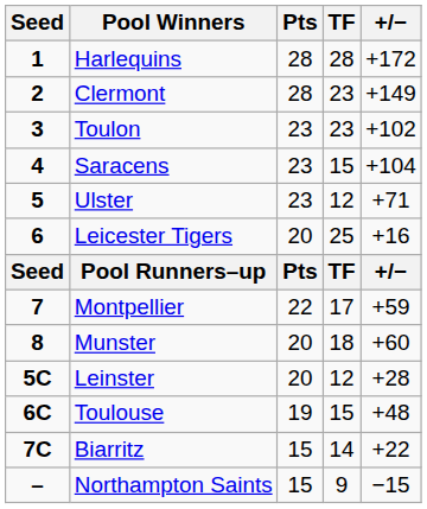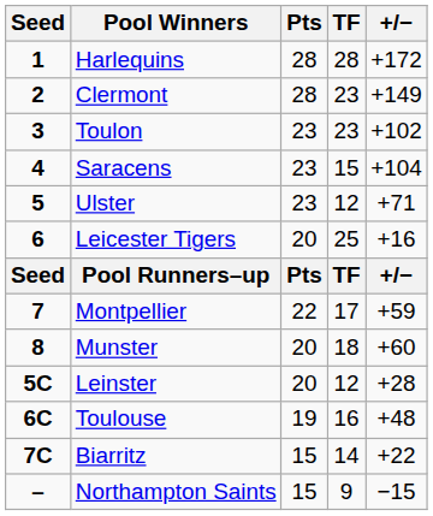 <table class="wikitable" style="text-align: center;">
 <tr>
 <th>Seed</th>
 <th>Pool Winners</th>
 <th>Pts</th>
 <th>TF</th>
 <th>+/−</th>
 </tr>
 <tr>
 <td><strong>1</strong></td>
 <td align=left> <a href='#'>Harlequins</a></td>
 <td>28</td>
 <td>28</td>
 <td>+172</td>
 </tr>
 <tr>
 <td><strong>2</strong></td>
 <td align=left> <a href='#'>Clermont</a></td>
 <td>28</td>
 <td>23</td>
 <td>+149</td>
 </tr>
 <tr>
 <td><strong>3</strong></td>
 <td align=left> <a href='#'>Toulon</a></td>
 <td>23</td>
 <td>23</td>
 <td>+102</td>
 </tr>
 <tr>
 <td><strong>4</strong></td>
 <td align=left> <a href='#'>Saracens</a></td>
 <td>23</td>
 <td>15</td>
 <td>+104</td>
 </tr>
 <tr>
 <td><strong>5</strong></td>
 <td align=left> <a href='#'>Ulster</a></td>
 <td>23</td>
 <td>12</td>
 <td>+71</td>
 </tr>
 <tr>
 <td><strong>6</strong></td>
 <td align=left> <a href='#'>Leicester Tigers</a></td>
 <td>20</td>
 <td>25</td>
 <td>+16</td>
 </tr>
 <tr>
 <th>Seed</th>
 <th>Pool Runners–up</th>
 <th>Pts</th>
 <th>TF</th>
 <th>+/−</th>
 </tr>
 <tr>
 <td><strong>7</strong></td>
 <td align=left> <a href='#'>Montpellier</a></td>
 <td>22</td>
 <td>17</td>
 <td>+59</td>
 </tr>
 <tr>
 <td><strong>8</strong></td>
 <td align=left> <a href='#'>Munster</a></td>
 <td>20</td>
 <td>18</td>
 <td>+60</td>
 </tr>
 <tr>
 <td><strong>5C</strong></td>
 <td align=left> <a href='#'>Leinster</a></td>
 <td>20</td>
 <td>12</td>
 <td>+28</td>
 </tr>
 <tr>
 <td><strong>6C</strong></td>
 <td align=left> <a href='#'>Toulouse</a></td>
 <td>19</td>
-<td>15</td>
+<td>16</td>
 <td>+48</td>
 </tr>
 <tr>
 <td><strong>7C</strong></td>
 <td align=left> <a href='#'>Biarritz</a></td>
 <td>15</td>
 <td>14</td>
 <td>+22</td>
 </tr>
 <tr>
 <td><strong>–</strong></td>
 <td align=left> <a href='#'>Northampton Saints</a></td>
 <td>15</td>
 <td>9</td>
 <td>−15</td>
 </tr>
 </table>
